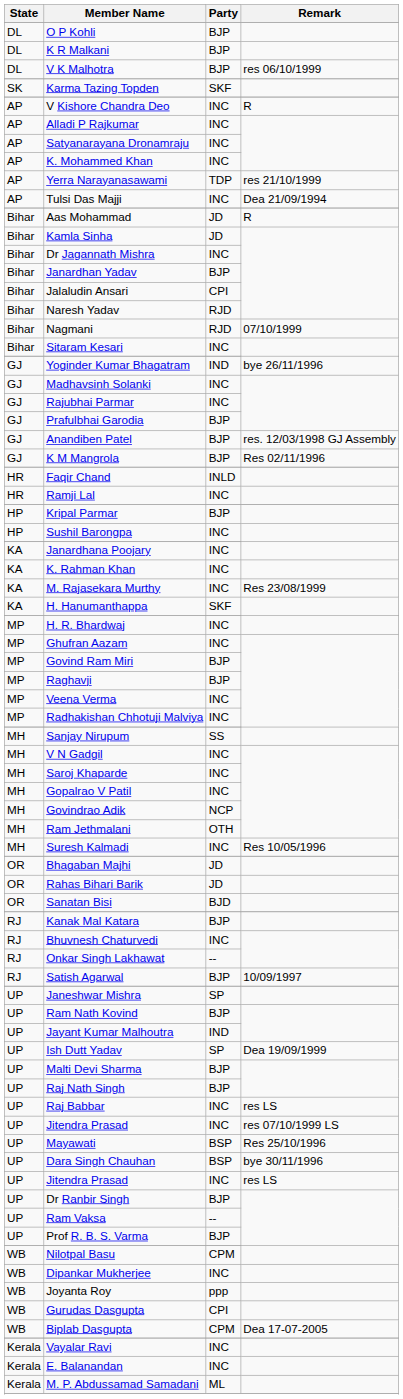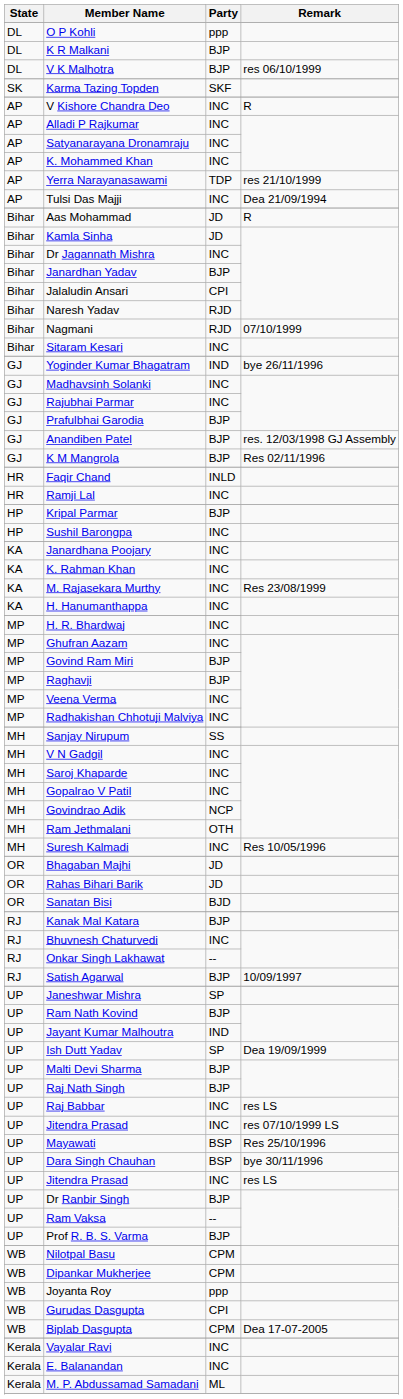 <table class="wikitable sortable">
 <tr>
 <th>State</th>
 <th>Member Name</th>
 <th>Party</th>
 <th>Remark</th>
 </tr>
 <tr>
 </tr>
 <tr>
 <td>DL</td>
 <td><a href='#'>O P Kohli</a></td>
-<td>BJP</td>
+<td>ppp</td>
 <td></td>
 </tr>
 <tr>
 <td>DL</td>
 <td><a href='#'>K R Malkani</a></td>
 <td>BJP</td>
 </tr>
 <tr>
 <td>DL</td>
 <td><a href='#'>V K Malhotra</a></td>
 <td>BJP</td>
 <td>res 06/10/1999</td>
 </tr>
 <tr>
 </tr>
 <tr>
 <td>SK</td>
 <td><a href='#'>Karma Tazing Topden</a></td>
 <td>SKF</td>
 <td></td>
 </tr>
 <tr>
 </tr>
 <tr>
 <td>AP</td>
 <td>V <a href='#'>Kishore Chandra Deo</a></td>
 <td>INC</td>
 <td>R</td>
 </tr>
 <tr>
 <td>AP</td>
 <td><a href='#'>Alladi P Rajkumar</a></td>
 <td>INC</td>
 </tr>
 <tr>
 <td>AP</td>
 <td><a href='#'>Satyanarayana Dronamraju</a></td>
 <td>INC</td>
 </tr>
 <tr>
 <td>AP</td>
 <td><a href='#'>K. Mohammed Khan</a></td>
 <td>INC</td>
 </tr>
 <tr>
 <td>AP</td>
 <td><a href='#'>Yerra Narayanasawami</a></td>
 <td>TDP</td>
 <td>res 21/10/1999</td>
 </tr>
 <tr>
 <td>AP</td>
 <td>Tulsi Das Majji</td>
 <td>INC</td>
 <td>Dea 21/09/1994</td>
 </tr>
 <tr>
 </tr>
 <tr>
 <td>Bihar</td>
 <td>Aas Mohammad</td>
 <td>JD</td>
 <td>R</td>
 </tr>
 <tr>
 <td>Bihar</td>
 <td><a href='#'>Kamla Sinha</a></td>
 <td>JD</td>
 </tr>
 <tr>
 <td>Bihar</td>
 <td>Dr <a href='#'>Jagannath Mishra</a></td>
 <td>INC</td>
 </tr>
 <tr>
 <td>Bihar</td>
 <td><a href='#'>Janardhan Yadav</a></td>
 <td>BJP</td>
 </tr>
 <tr>
 <td>Bihar</td>
 <td>Jalaludin Ansari</td>
 <td>CPI</td>
 </tr>
 <tr>
 <td>Bihar</td>
 <td>Naresh Yadav</td>
 <td>RJD</td>
 </tr>
 <tr>
 <td>Bihar</td>
 <td>Nagmani</td>
 <td>RJD</td>
 <td>07/10/1999</td>
 </tr>
 <tr>
 <td>Bihar</td>
 <td><a href='#'>Sitaram Kesari</a></td>
 <td>INC</td>
 </tr>
 <tr>
 </tr>
 <tr>
 <td>GJ</td>
 <td><a href='#'>Yoginder Kumar Bhagatram</a></td>
 <td>IND</td>
 <td>bye 26/11/1996</td>
 </tr>
 <tr>
 <td>GJ</td>
 <td><a href='#'>Madhavsinh Solanki</a></td>
 <td>INC</td>
 </tr>
 <tr>
 <td>GJ</td>
 <td><a href='#'>Rajubhai Parmar</a></td>
 <td>INC</td>
 </tr>
 <tr>
 <td>GJ</td>
 <td><a href='#'>Prafulbhai Garodia</a></td>
 <td>BJP</td>
 </tr>
 <tr>
 <td>GJ</td>
 <td><a href='#'>Anandiben Patel</a></td>
 <td>BJP</td>
 <td>res. 12/03/1998 GJ Assembly</td>
 </tr>
 <tr>
 <td>GJ</td>
 <td><a href='#'>K M Mangrola</a></td>
 <td>BJP</td>
 <td>Res 02/11/1996</td>
 </tr>
 <tr>
 </tr>
 <tr>
 <td>HR</td>
 <td><a href='#'>Faqir Chand</a></td>
 <td>INLD</td>
 <td></td>
 </tr>
 <tr>
 <td>HR</td>
 <td><a href='#'>Ramji Lal</a></td>
 <td>INC</td>
 <td></td>
 </tr>
 <tr>
 </tr>
 <tr>
 <td>HP</td>
 <td><a href='#'>Kripal Parmar</a></td>
 <td>BJP</td>
 <td></td>
 </tr>
 <tr>
 <td>HP</td>
 <td><a href='#'>Sushil Barongpa</a></td>
 <td>INC</td>
 </tr>
 <tr>
 </tr>
 <tr>
 <td>KA</td>
 <td><a href='#'>Janardhana Poojary</a></td>
 <td>INC</td>
 <td></td>
 </tr>
 <tr>
 <td>KA</td>
 <td><a href='#'>K. Rahman Khan</a></td>
 <td>INC</td>
 </tr>
 <tr>
 <td>KA</td>
 <td><a href='#'>M. Rajasekara Murthy</a></td>
 <td>INC</td>
 <td>Res 23/08/1999</td>
 </tr>
 <tr>
 <td>KA</td>
 <td><a href='#'>H. Hanumanthappa</a></td>
-<td>SKF</td>
+<td>INC</td>
 </tr>
 <tr>
 </tr>
 <tr>
 <td>MP</td>
 <td><a href='#'>H. R. Bhardwaj</a></td>
 <td>INC</td>
 <td></td>
 </tr>
 <tr>
 <td>MP</td>
 <td><a href='#'>Ghufran Aazam</a></td>
 <td>INC</td>
 </tr>
 <tr>
 <td>MP</td>
 <td><a href='#'>Govind Ram Miri</a></td>
 <td>BJP</td>
 </tr>
 <tr>
 <td>MP</td>
 <td><a href='#'>Raghavji</a></td>
 <td>BJP</td>
 </tr>
 <tr>
 <td>MP</td>
 <td><a href='#'>Veena Verma</a></td>
 <td>INC</td>
 </tr>
 <tr>
 <td>MP</td>
 <td><a href='#'>Radhakishan Chhotuji Malviya</a></td>
 <td>INC</td>
 </tr>
 <tr>
 </tr>
 <tr>
 <td>MH</td>
 <td><a href='#'>Sanjay Nirupum</a></td>
 <td>SS</td>
 <td></td>
 </tr>
 <tr>
 <td>MH</td>
 <td><a href='#'>V N Gadgil</a></td>
 <td>INC</td>
 </tr>
 <tr>
 <td>MH</td>
 <td><a href='#'>Saroj Khaparde</a></td>
 <td>INC</td>
 </tr>
 <tr>
 <td>MH</td>
 <td><a href='#'>Gopalrao V Patil</a></td>
 <td>INC</td>
 </tr>
 <tr>
 <td>MH</td>
 <td><a href='#'>Govindrao Adik</a></td>
 <td>NCP</td>
 </tr>
 <tr>
 <td>MH</td>
 <td><a href='#'>Ram Jethmalani</a></td>
 <td>OTH</td>
 </tr>
 <tr>
 <td>MH</td>
 <td><a href='#'>Suresh Kalmadi</a></td>
 <td>INC</td>
 <td>Res 10/05/1996</td>
 </tr>
 <tr>
 </tr>
 <tr>
 <td>OR</td>
 <td><a href='#'>Bhagaban Majhi</a></td>
 <td>JD</td>
 <td></td>
 </tr>
 <tr>
 <td>OR</td>
 <td><a href='#'>Rahas Bihari Barik</a></td>
 <td>JD</td>
 <td></td>
 </tr>
 <tr>
 <td>OR</td>
 <td><a href='#'>Sanatan Bisi</a></td>
 <td>BJD</td>
 <td></td>
 </tr>
 <tr>
 </tr>
 <tr>
 <td>RJ </td>
 <td><a href='#'>Kanak Mal Katara</a></td>
 <td>BJP</td>
 <td></td>
 </tr>
 <tr>
 <td>RJ</td>
 <td><a href='#'>Bhuvnesh Chaturvedi</a></td>
 <td>INC</td>
 </tr>
 <tr>
 <td>RJ</td>
 <td><a href='#'>Onkar Singh Lakhawat</a></td>
 <td>--</td>
 </tr>
 <tr>
 <td>RJ</td>
 <td><a href='#'>Satish Agarwal</a></td>
 <td>BJP</td>
 <td>10/09/1997</td>
 </tr>
 <tr>
 </tr>
 <tr>
 <td>UP </td>
 <td><a href='#'>Janeshwar Mishra</a></td>
 <td>SP</td>
 <td></td>
 </tr>
 <tr>
 <td>UP</td>
 <td><a href='#'>Ram Nath Kovind</a></td>
 <td>BJP</td>
 </tr>
 <tr>
 <td>UP</td>
 <td><a href='#'>Jayant Kumar Malhoutra</a></td>
 <td>IND</td>
 </tr>
 <tr>
 <td>UP</td>
 <td><a href='#'>Ish Dutt Yadav</a></td>
 <td>SP</td>
 <td>Dea 19/09/1999</td>
 </tr>
 <tr>
 <td>UP</td>
 <td><a href='#'>Malti Devi Sharma</a></td>
 <td>BJP</td>
 </tr>
 <tr>
 <td>UP</td>
 <td><a href='#'>Raj Nath Singh</a></td>
 <td>BJP</td>
 </tr>
 <tr>
 <td>UP</td>
 <td><a href='#'>Raj Babbar</a></td>
 <td>INC</td>
 <td>res  LS</td>
 </tr>
 <tr>
 <td>UP</td>
 <td><a href='#'>Jitendra Prasad</a></td>
 <td>INC</td>
 <td>res 07/10/1999 LS</td>
 </tr>
 <tr>
 <td>UP</td>
 <td><a href='#'>Mayawati</a></td>
 <td>BSP</td>
 <td>Res 25/10/1996</td>
 </tr>
 <tr>
 <td>UP</td>
 <td><a href='#'>Dara Singh Chauhan</a></td>
 <td>BSP</td>
 <td>bye 30/11/1996</td>
 </tr>
 <tr>
 <td>UP</td>
 <td><a href='#'>Jitendra Prasad</a></td>
 <td>INC</td>
 <td>res   LS</td>
 </tr>
 <tr>
 <td>UP</td>
 <td>Dr <a href='#'>Ranbir Singh</a></td>
 <td>BJP</td>
 </tr>
 <tr>
 <td>UP</td>
 <td><a href='#'>Ram Vaksa</a></td>
 <td>--</td>
 </tr>
 <tr>
 <td>UP</td>
 <td>Prof <a href='#'>R. B. S. Varma</a></td>
 <td>BJP</td>
 </tr>
 <tr>
 </tr>
 <tr>
 <td>WB</td>
 <td><a href='#'>Nilotpal Basu</a></td>
 <td>CPM</td>
 <td></td>
 </tr>
 <tr>
 <td>WB</td>
 <td><a href='#'>Dipankar Mukherjee</a></td>
-<td>INC</td>
+<td>CPM</td>
 <td></td>
 </tr>
 <tr>
 <td>WB</td>
 <td>Joyanta Roy</td>
 <td>ppp</td>
 <td></td>
 </tr>
 <tr>
 <td>WB</td>
 <td><a href='#'>Gurudas Dasgupta</a></td>
 <td>CPI</td>
 <td></td>
 </tr>
 <tr>
 <td>WB</td>
 <td><a href='#'>Biplab Dasgupta</a></td>
 <td>CPM</td>
 <td>Dea 17-07-2005</td>
 </tr>
 <tr>
 </tr>
 <tr>
 <td>Kerala</td>
 <td><a href='#'>Vayalar Ravi</a></td>
 <td>INC</td>
 <td></td>
 </tr>
 <tr>
 <td>Kerala</td>
 <td><a href='#'>E. Balanandan</a></td>
 <td>INC</td>
 <td></td>
 </tr>
 <tr>
 <td>Kerala</td>
 <td><a href='#'>M. P. Abdussamad Samadani</a></td>
 <td>ML</td>
 <td></td>
 </tr>
 <tr>
 </tr>
 <tr>
 </tr>
 </table>
